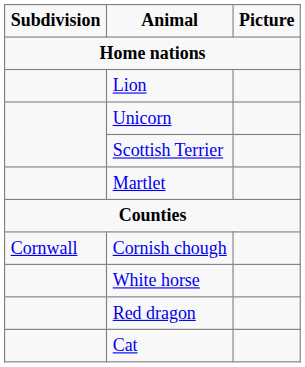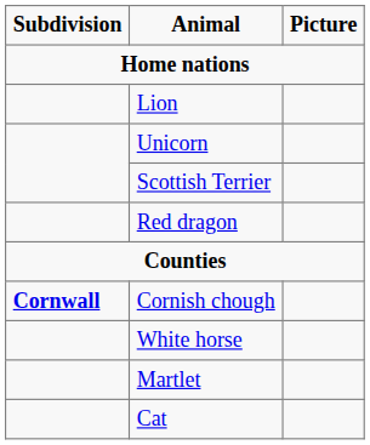 <table border=1 cellspacing=0 cellpadding=5 style="border-collapse: collapse; background:#f8f8f8;">
 <tr>
 <th align=left>Subdivision</th>
 <th>Animal</th>
 <th>Picture</th>
 </tr>
 <tr>
 <th colspan=3>Home nations</th>
 </tr>
 <tr>
 <td></td>
 <td><a href='#'>Lion</a></td>
 <td></td>
 </tr>
 <tr>
 <td rowspan="2"></td>
 <td><a href='#'>Unicorn</a></td>
 <td></td>
 </tr>
 <tr>
 <td><a href='#'>Scottish Terrier</a></td>
 <td></td>
 </tr>
 <tr>
 <td></td>
-<td><a href='#'>Martlet</a></td>
+<td><a href='#'>Red dragon</a></td>
 <td></td>
 </tr>
 <tr>
 <th colspan=3>Counties</th>
 </tr>
 <tr>
-<td> <a href='#'>Cornwall</a></td>
+<td><strong> <a href='#'>Cornwall</a></strong></td>
 <td><a href='#'>Cornish chough</a></td>
 <td></td>
 </tr>
 <tr>
 <td></td>
 <td><a href='#'>White horse</a></td>
 <td></td>
 </tr>
 <tr>
 <td></td>
-<td><a href='#'>Red dragon</a></td>
+<td><a href='#'>Martlet</a></td>
 <td></td>
 </tr>
 <tr>
 <td></td>
 <td><a href='#'>Cat</a></td>
 <td></td>
 </tr>
 </table>
